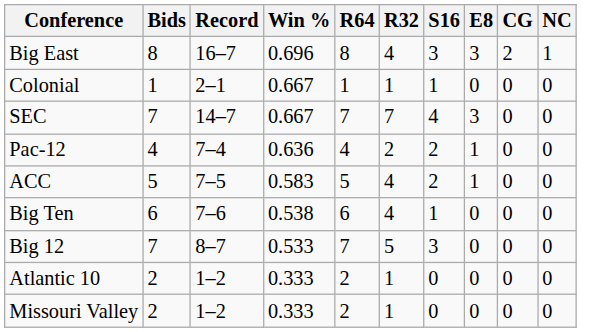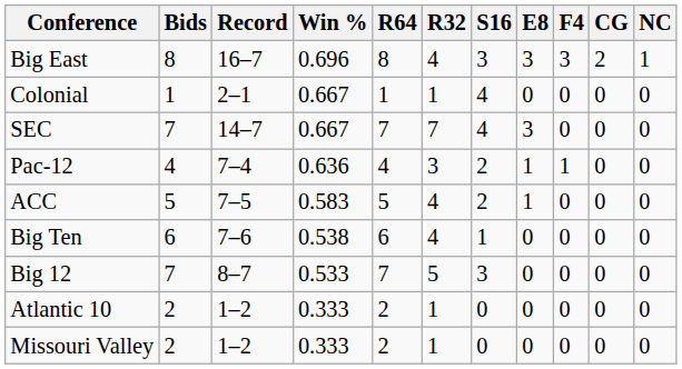 <table class="wikitable">
 <tr>
 <th>Conference</th>
 <th>Bids</th>
 <th>Record</th>
 <th>Win %</th>
 <th>R64</th>
 <th>R32</th>
 <th>S16</th>
 <th>E8</th>
+<th>F4</th>
 <th>CG</th>
 <th>NC</th>
 </tr>
 <tr>
 <td>Big East</td>
 <td>8</td>
 <td>16–7</td>
 <td>0.696</td>
 <td>8</td>
 <td>4</td>
 <td>3</td>
 <td>3</td>
+<td>3</td>
 <td>2</td>
 <td>1</td>
 </tr>
 <tr>
 <td>Colonial</td>
 <td>1</td>
 <td>2–1</td>
 <td>0.667</td>
 <td>1</td>
 <td>1</td>
-<td>1</td>
+<td>4</td>
+<td>0</td>
 <td>0</td>
 <td>0</td>
 <td>0</td>
 </tr>
 <tr>
 <td>SEC</td>
 <td>7</td>
 <td>14–7</td>
 <td>0.667</td>
 <td>7</td>
 <td>7</td>
 <td>4</td>
 <td>3</td>
 <td>0</td>
 <td>0</td>
+<td>0</td>
 </tr>
 <tr>
 <td>Pac-12</td>
 <td>4</td>
 <td>7–4</td>
 <td>0.636</td>
 <td>4</td>
+<td>3</td>
 <td>2</td>
-<td>2</td>
+<td>1</td>
 <td>1</td>
 <td>0</td>
 <td>0</td>
 </tr>
 <tr>
 <td>ACC</td>
 <td>5</td>
 <td>7–5</td>
 <td>0.583</td>
 <td>5</td>
 <td>4</td>
 <td>2</td>
 <td>1</td>
 <td>0</td>
 <td>0</td>
+<td>0</td>
 </tr>
 <tr>
 <td>Big Ten</td>
 <td>6</td>
 <td>7–6</td>
 <td>0.538</td>
 <td>6</td>
 <td>4</td>
 <td>1</td>
+<td>0</td>
 <td>0</td>
 <td>0</td>
 <td>0</td>
 </tr>
 <tr>
 <td>Big 12</td>
 <td>7</td>
 <td>8–7</td>
 <td>0.533</td>
 <td>7</td>
 <td>5</td>
 <td>3</td>
 <td>0</td>
 <td>0</td>
 <td>0</td>
+<td>0</td>
 </tr>
 <tr>
 <td>Atlantic 10</td>
 <td>2</td>
 <td>1–2</td>
 <td>0.333</td>
 <td>2</td>
 <td>1</td>
+<td>0</td>
 <td>0</td>
 <td>0</td>
 <td>0</td>
 <td>0</td>
 </tr>
 <tr>
 <td>Missouri Valley</td>
 <td>2</td>
 <td>1–2</td>
 <td>0.333</td>
 <td>2</td>
 <td>1</td>
 <td>0</td>
 <td>0</td>
 <td>0</td>
 <td>0</td>
+<td>0</td>
 </tr>
 </table>
